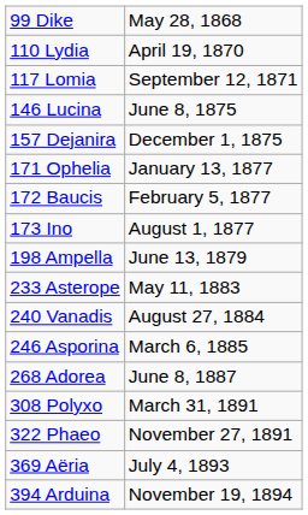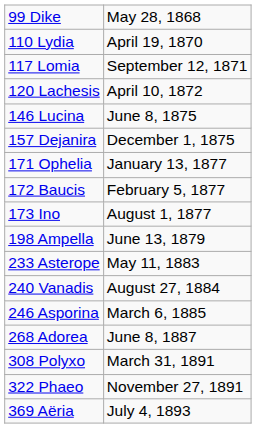 <table class="wikitable" align="right" style="margin: 1em;">
 <tr>
 <td><a href='#'>99 Dike</a></td>
 <td>May 28, 1868</td>
 </tr>
 <tr>
 <td><a href='#'>110 Lydia</a></td>
 <td>April 19, 1870</td>
 </tr>
 <tr>
 <td><a href='#'>117 Lomia</a></td>
 <td>September 12, 1871</td>
+</tr>
+<tr>
+<td><a href='#'>120 Lachesis</a></td>
+<td>April 10, 1872</td>
 </tr>
 <tr>
 <td><a href='#'>146 Lucina</a></td>
 <td>June 8, 1875</td>
 </tr>
 <tr>
 <td><a href='#'>157 Dejanira</a></td>
 <td>December 1, 1875</td>
 </tr>
 <tr>
 <td><a href='#'>171 Ophelia</a></td>
 <td>January 13, 1877</td>
 </tr>
 <tr>
 <td><a href='#'>172 Baucis</a></td>
 <td>February 5, 1877</td>
 </tr>
 <tr>
 <td><a href='#'>173 Ino</a></td>
 <td>August 1, 1877</td>
 </tr>
 <tr>
 <td><a href='#'>198 Ampella</a></td>
 <td>June 13, 1879</td>
 </tr>
 <tr>
 <td><a href='#'>233 Asterope</a></td>
 <td>May 11, 1883</td>
 </tr>
 <tr>
 <td><a href='#'>240 Vanadis</a></td>
 <td>August 27, 1884</td>
 </tr>
 <tr>
 <td><a href='#'>246 Asporina</a></td>
 <td>March 6, 1885</td>
 </tr>
 <tr>
 <td><a href='#'>268 Adorea</a></td>
 <td>June 8, 1887</td>
 </tr>
 <tr>
 <td><a href='#'>308 Polyxo</a></td>
 <td>March 31, 1891</td>
 </tr>
 <tr>
 <td><a href='#'>322 Phaeo</a></td>
 <td>November 27, 1891</td>
 </tr>
 <tr>
 <td><a href='#'>369 Aëria</a></td>
 <td>July 4, 1893</td>
 </tr>
-<tr>
-<td><a href='#'>394 Arduina</a></td>
-<td>November 19, 1894</td>
-</tr>
 </table>
